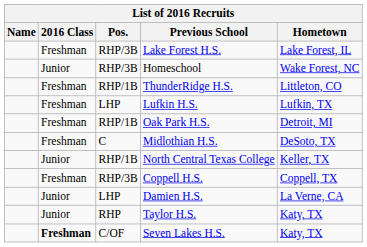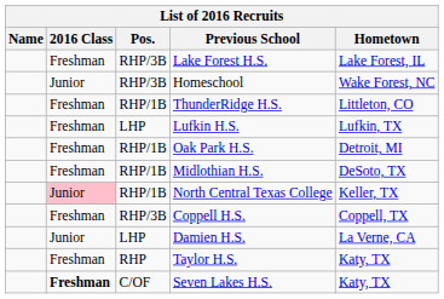 <table class="wikitable collapsible">
 <tr>
 <th colspan="5">List of 2016 Recruits</th>
 </tr>
 <tr>
 <th>Name</th>
 <th>2016 Class</th>
 <th>Pos.</th>
 <th>Previous School</th>
 <th>Hometown</th>
 </tr>
 <tr>
 <td></td>
 <td>Freshman</td>
 <td>RHP/3B</td>
 <td><a href='#'>Lake Forest H.S.</a></td>
 <td><a href='#'>Lake Forest, IL</a></td>
 </tr>
 <tr>
 <td></td>
 <td>Junior</td>
 <td>RHP/3B</td>
 <td>Homeschool</td>
 <td><a href='#'>Wake Forest, NC</a></td>
 </tr>
 <tr>
 <td></td>
 <td>Freshman</td>
 <td>RHP/1B</td>
 <td><a href='#'>ThunderRidge H.S.</a></td>
 <td><a href='#'>Littleton, CO</a></td>
 </tr>
 <tr>
 <td></td>
 <td>Freshman</td>
 <td>LHP</td>
 <td><a href='#'>Lufkin H.S.</a></td>
 <td><a href='#'>Lufkin, TX</a></td>
 </tr>
 <tr>
 <td></td>
 <td>Freshman</td>
 <td>RHP/1B</td>
 <td><a href='#'>Oak Park H.S.</a></td>
 <td><a href='#'>Detroit, MI</a></td>
 </tr>
 <tr>
 <td></td>
 <td>Freshman</td>
-<td>C</td>
+<td>RHP/1B</td>
 <td><a href='#'>Midlothian H.S.</a></td>
 <td><a href='#'>DeSoto, TX</a></td>
 </tr>
 <tr>
 <td></td>
-<td>Junior</td>
+<td style="background: pink;">Junior</td>
 <td>RHP/1B</td>
 <td><a href='#'>North Central Texas College</a></td>
 <td><a href='#'>Keller, TX</a></td>
 </tr>
 <tr>
 <td></td>
 <td>Freshman</td>
 <td>RHP/3B</td>
 <td><a href='#'>Coppell H.S.</a></td>
 <td><a href='#'>Coppell, TX</a></td>
 </tr>
 <tr>
 <td></td>
 <td>Junior</td>
 <td>LHP</td>
 <td><a href='#'>Damien H.S.</a></td>
 <td><a href='#'>La Verne, CA</a></td>
 </tr>
 <tr>
 <td></td>
-<td>Junior</td>
+<td>Freshman</td>
 <td>RHP</td>
 <td><a href='#'>Taylor H.S.</a></td>
 <td><a href='#'>Katy, TX</a></td>
 </tr>
 <tr>
 <td></td>
 <td><strong>Freshman</strong></td>
 <td>C/OF</td>
 <td><a href='#'>Seven Lakes H.S.</a></td>
 <td><a href='#'>Katy, TX</a></td>
 </tr>
 </table>
